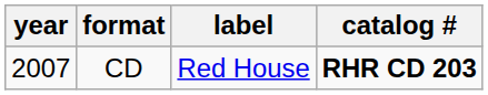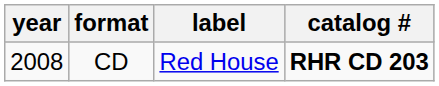 <table class="wikitable" style="text-align:center">
 <tr>
 <th>year</th>
 <th>format</th>
 <th>label</th>
 <th>catalog #</th>
 </tr>
 <tr>
-<td>2007</td>
+<td>2008</td>
 <td>CD</td>
 <td><a href='#'>Red House</a></td>
 <td><strong>RHR CD 203</strong></td>
 </tr>
 </table>
